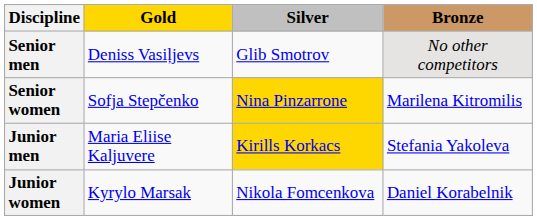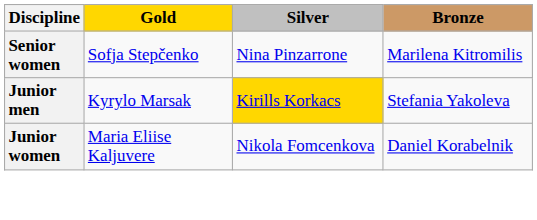 <table class="wikitable unsortable" style="text-align:left; width:80%">
 <tr>
 <th scope="col">Discipline</th>
 <td scope="col" style="text-align:center; width:30%; background:gold"><strong>Gold</strong></td>
 <td scope="col" style="text-align:center; width:30%; background:silver"><strong>Silver</strong></td>
 <td scope="col" style="text-align:center; width:30%; background:#c96"><strong>Bronze</strong></td>
 </tr>
 <tr>
-<th scope="row" style="text-align:left">Senior men</th>
-<td> <a href='#'>Deniss Vasiļjevs</a></td>
-<td> <a href='#'>Glib Smotrov</a></td>
-<td align="center" bgcolor="e5e4e2"><em>No other competitors</em></td>
-</tr>
-<tr>
 <th scope="row" style="text-align:left">Senior women</th>
 <td> <a href='#'>Sofja Stepčenko</a></td>
-<td style="background: gold;"> <a href='#'>Nina Pinzarrone</a></td>
+<td> <a href='#'>Nina Pinzarrone</a></td>
 <td> <a href='#'>Marilena Kitromilis</a></td>
 </tr>
 <tr>
 <th scope="row" style="text-align:left">Junior men</th>
-<td> <a href='#'>Maria Eliise Kaljuvere</a></td>
+<td> <a href='#'>Kyrylo Marsak</a></td>
 <td style="background: gold;"> <a href='#'>Kirills Korkacs</a></td>
 <td> <a href='#'>Stefania Yakoleva</a></td>
 </tr>
 <tr>
 <th scope="row" style="text-align:left">Junior women</th>
-<td> <a href='#'>Kyrylo Marsak</a></td>
+<td> <a href='#'>Maria Eliise Kaljuvere</a></td>
 <td> <a href='#'>Nikola Fomcenkova</a></td>
 <td> <a href='#'>Daniel Korabelnik</a></td>
 </tr>
 </table>
